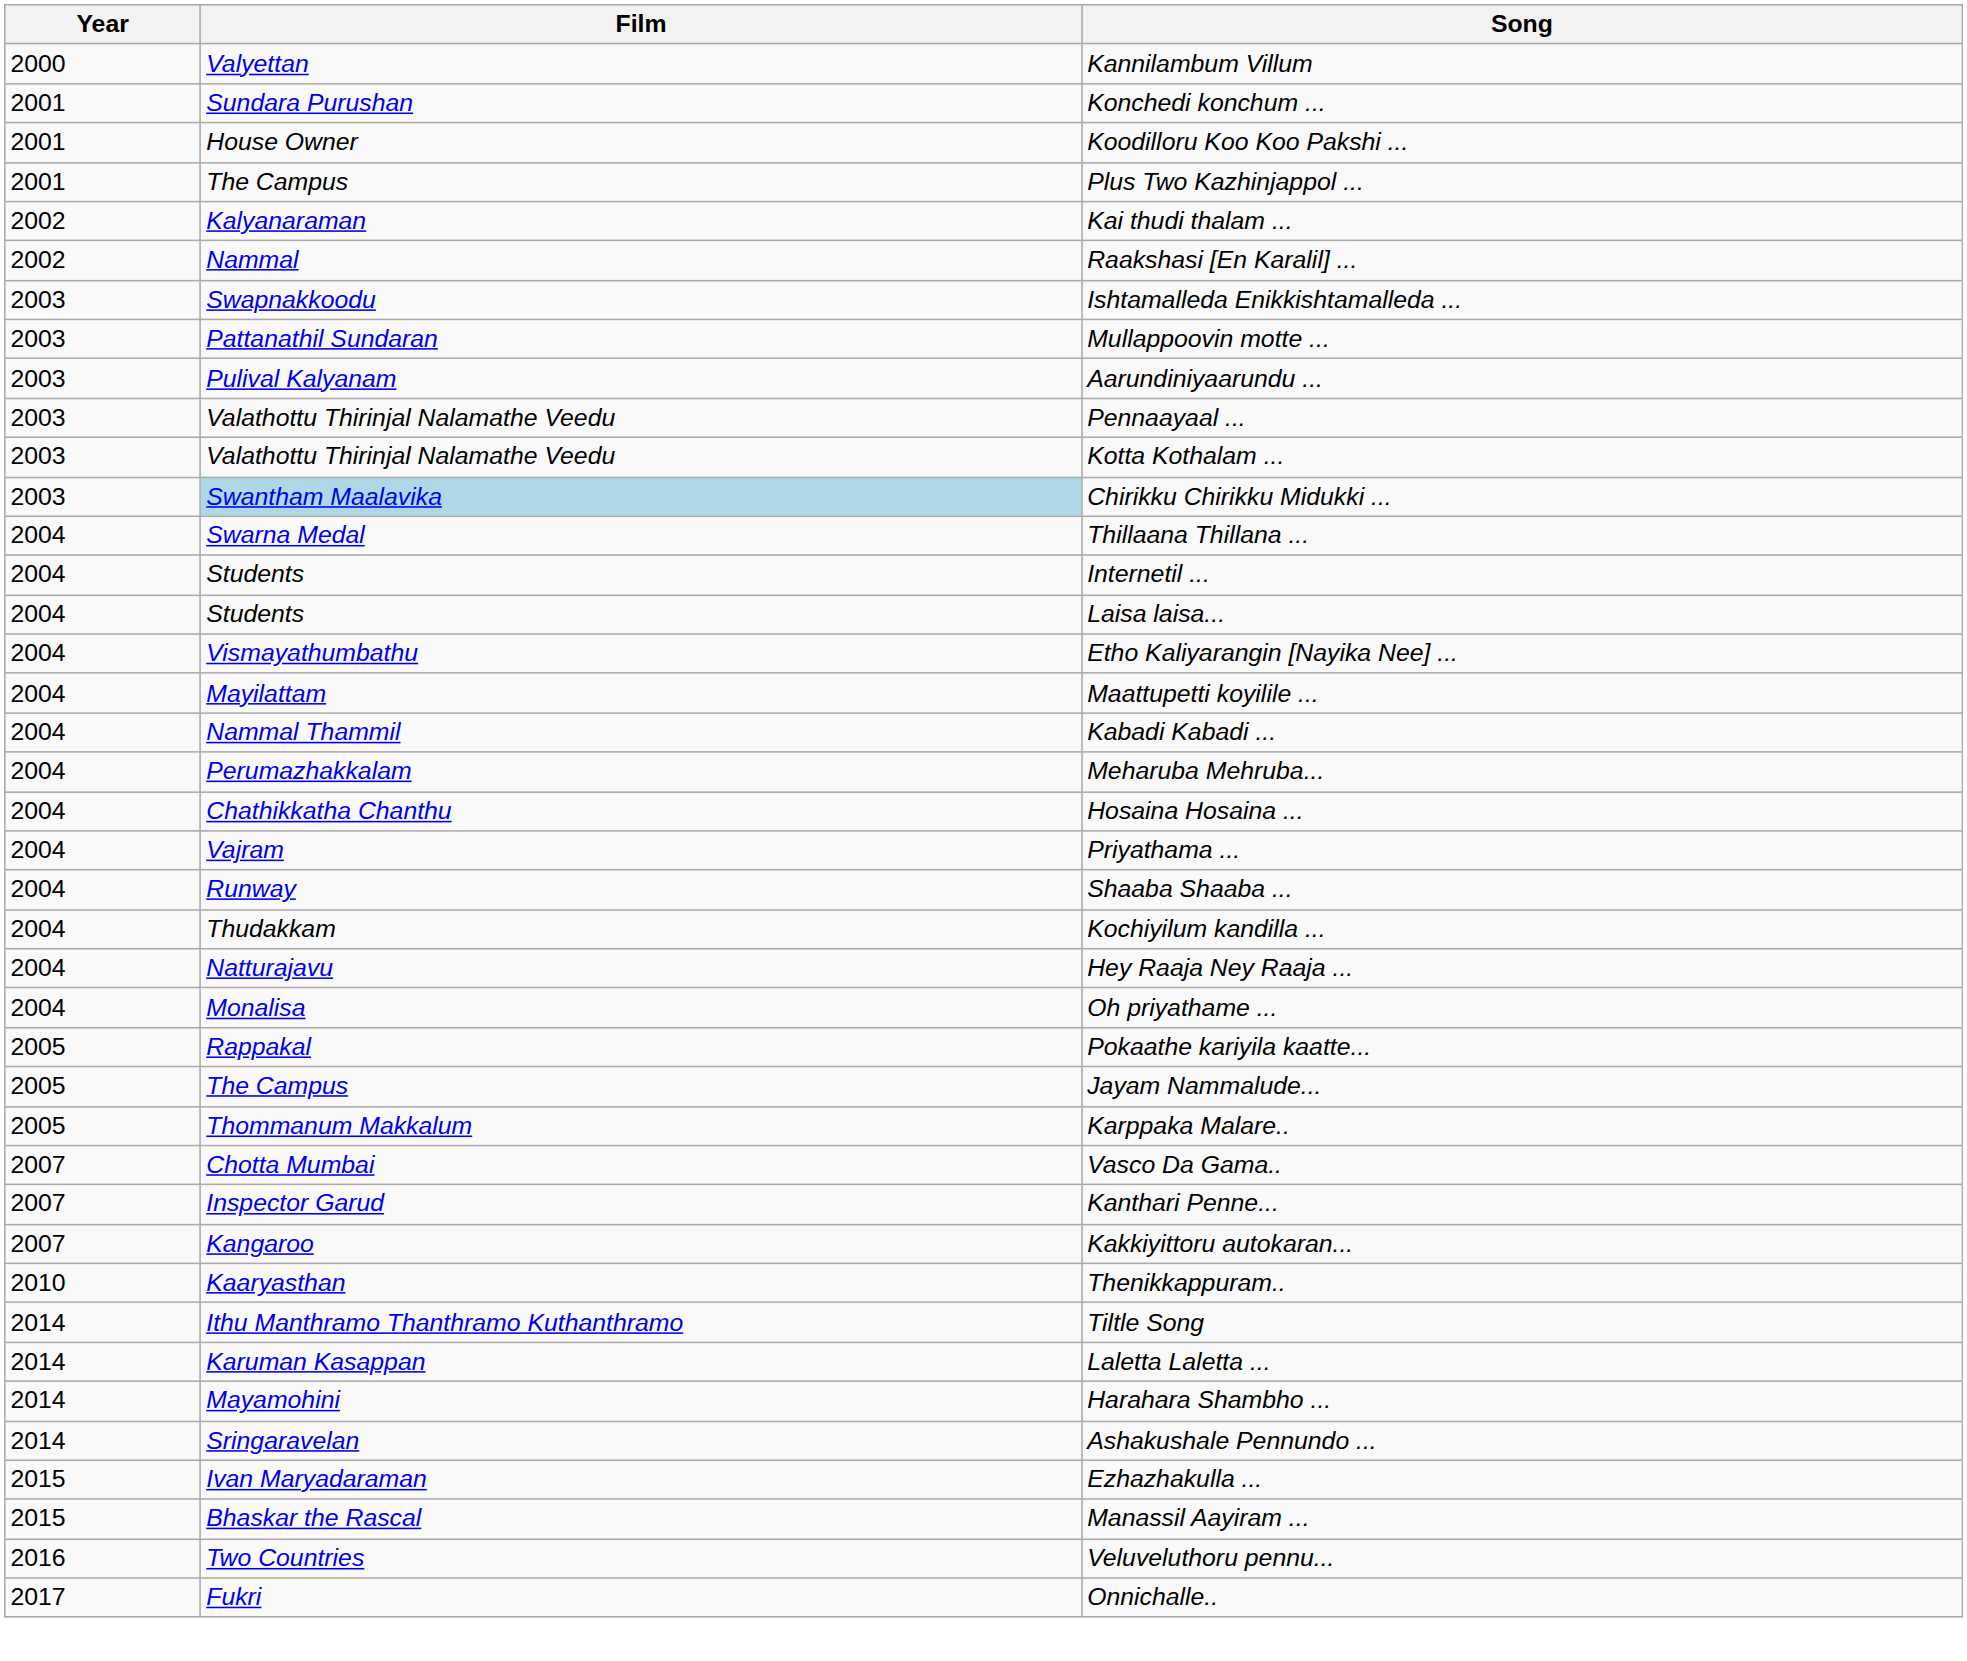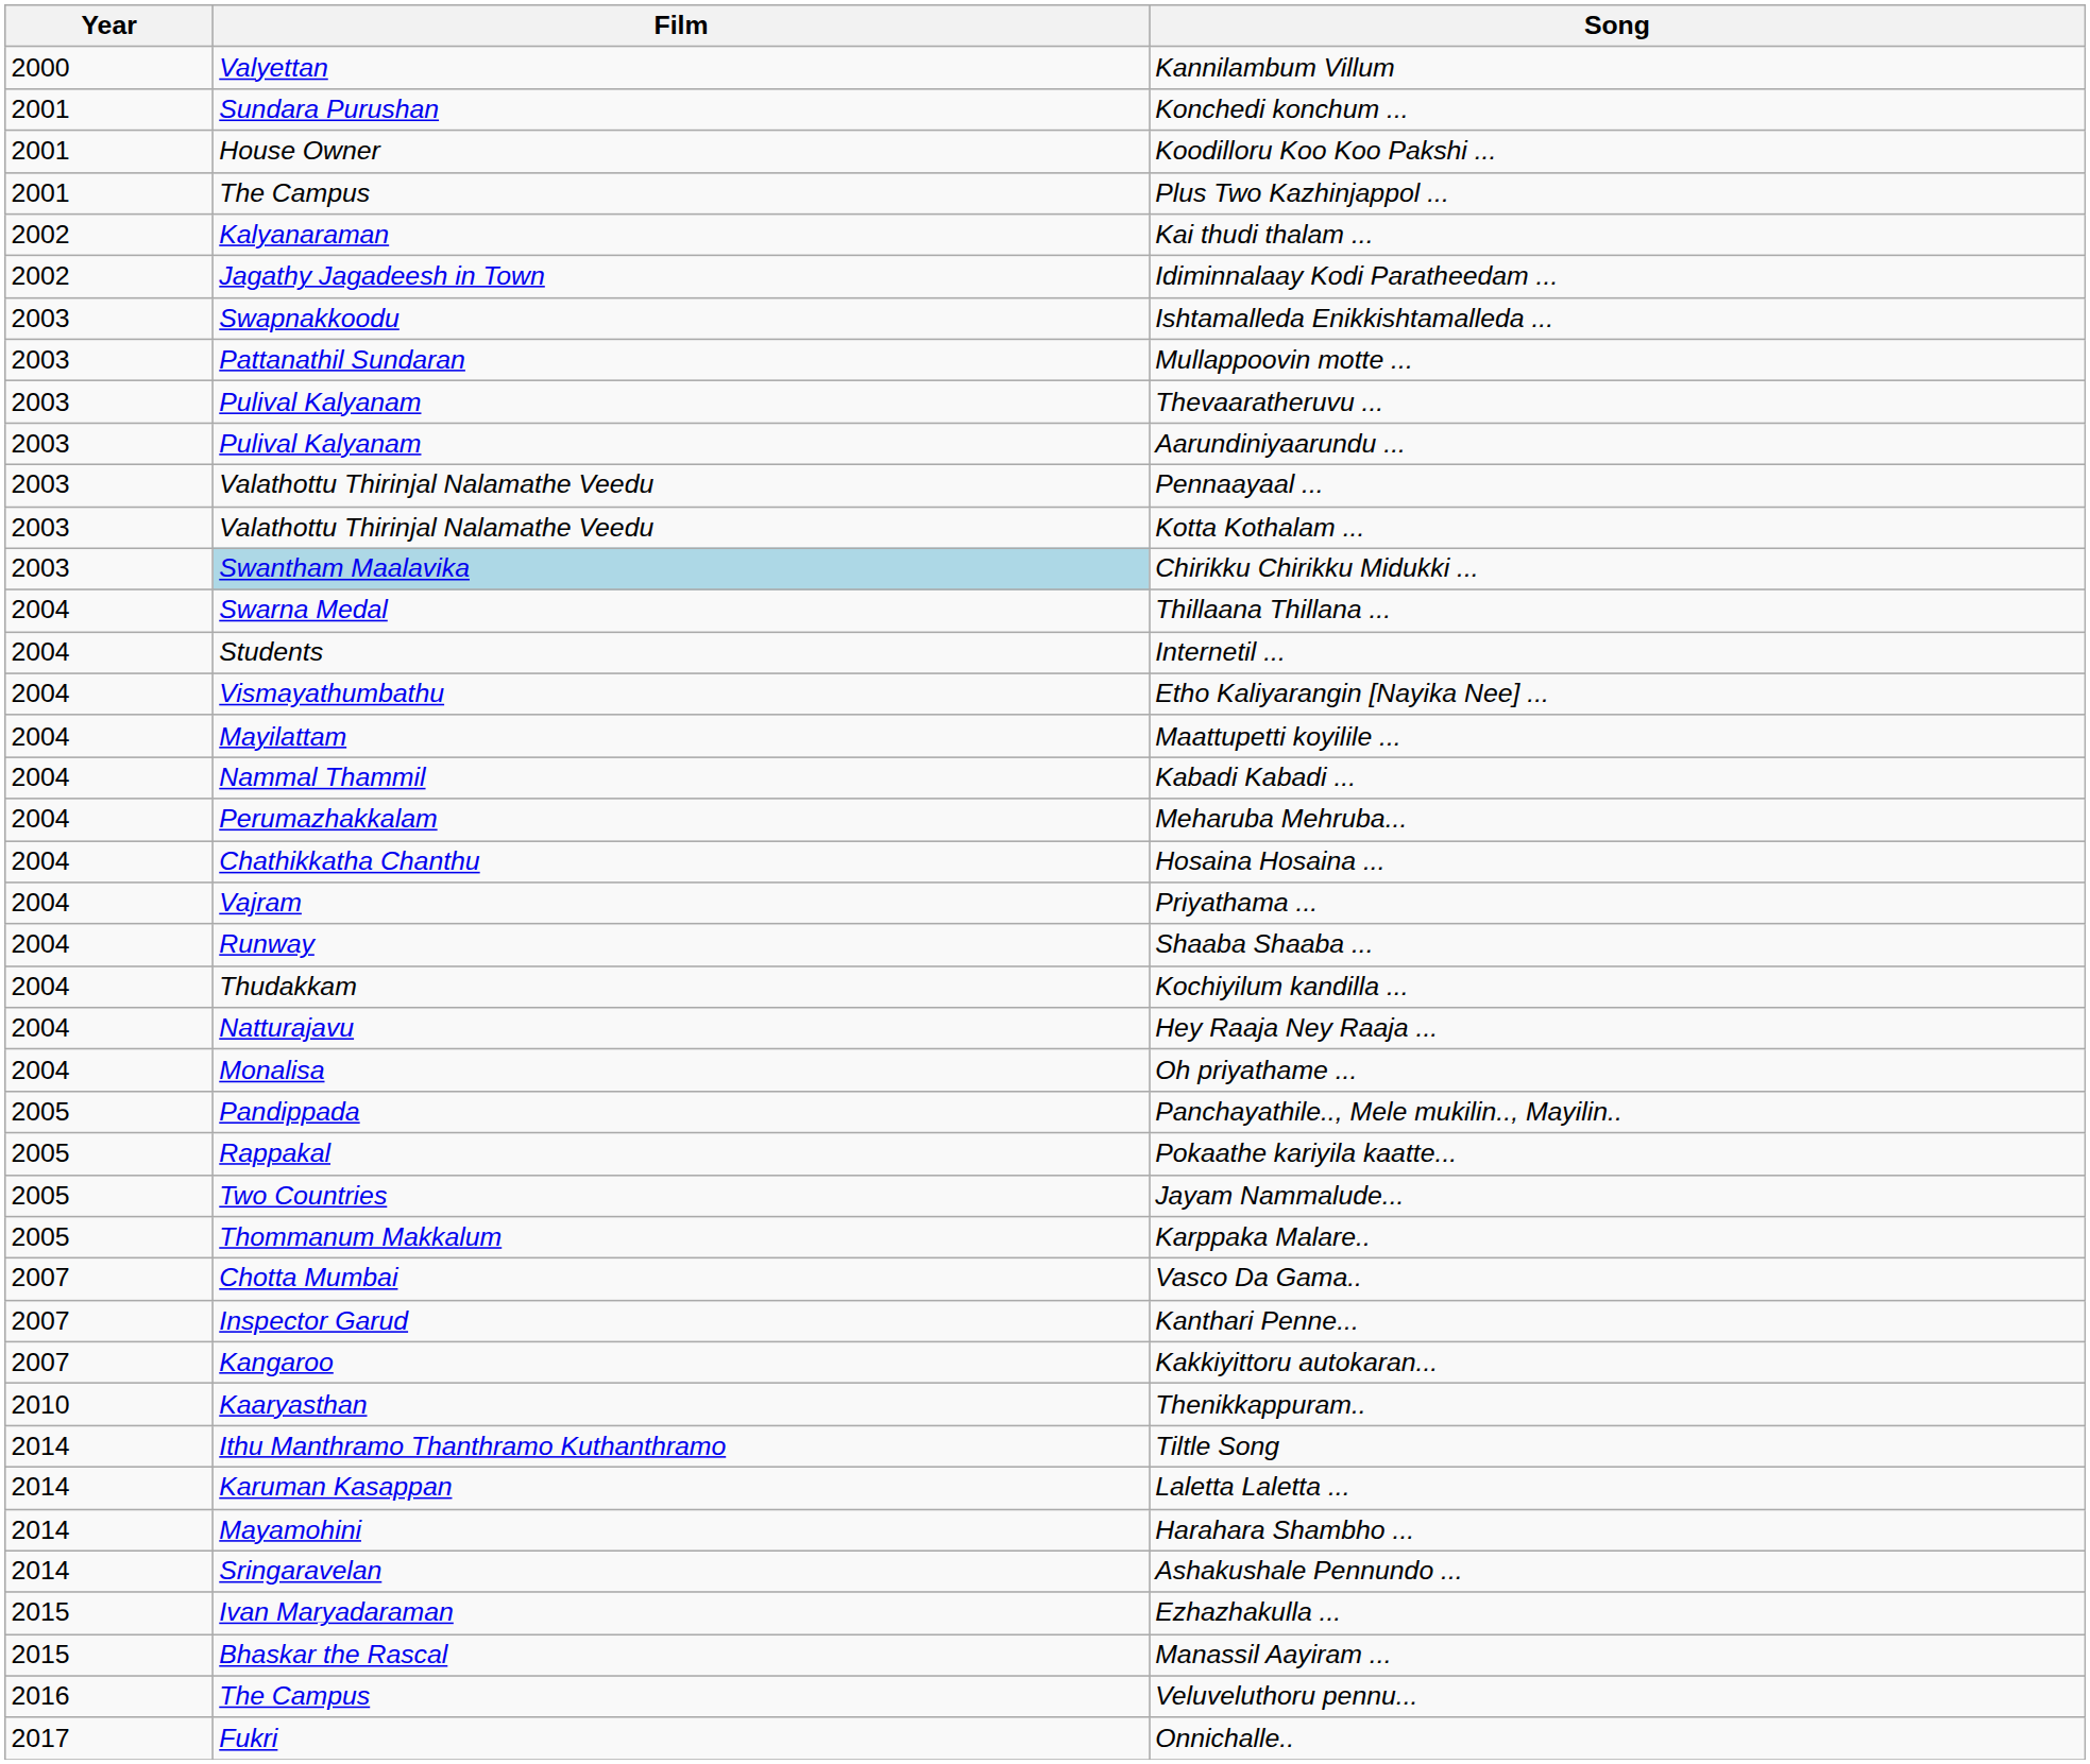 <table class="wikitable" style="width:100%;">
 <tr>
 <th style="width:10%;"><strong>Year</strong></th>
 <th style="width:45%;"><strong>Film</strong></th>
 <th style="width:45%;"><strong>Song</strong></th>
 </tr>
 <tr>
 <td>2000</td>
 <td><em><a href='#'>Valyettan</a></em></td>
 <td><em>Kannilambum Villum</em></td>
 </tr>
 <tr>
 <td>2001</td>
 <td><em><a href='#'>Sundara Purushan</a></em></td>
 <td><em>Konchedi konchum ...</em></td>
 </tr>
 <tr>
 <td>2001</td>
 <td><em>House Owner</em></td>
 <td><em>Koodilloru Koo Koo Pakshi ...</em></td>
 </tr>
 <tr>
 <td>2001</td>
 <td><em>The Campus</em></td>
 <td><em>Plus Two Kazhinjappol ...</em></td>
 </tr>
 <tr>
 <td>2002</td>
 <td><em><a href='#'>Kalyanaraman</a></em></td>
 <td><em>Kai thudi thalam ...</em></td>
 </tr>
 <tr>
 <td>2002</td>
-<td><em><a href='#'>Nammal</a></em></td>
-<td><em>Raakshasi [En Karalil] ...</em></td>
+<td><em><a href='#'>Jagathy Jagadeesh in Town</a></em></td>
+<td><em>Idiminnalaay Kodi Paratheedam ...</em></td>
 </tr>
 <tr>
 <td>2003</td>
 <td><em><a href='#'>Swapnakkoodu</a></em></td>
 <td><em>Ishtamalleda Enikkishtamalleda ...</em></td>
 </tr>
 <tr>
 <td>2003</td>
 <td><em><a href='#'>Pattanathil Sundaran</a></em></td>
 <td><em>Mullappoovin motte ...</em></td>
+</tr>
+<tr>
+<td>2003</td>
+<td><em><a href='#'>Pulival Kalyanam</a></em></td>
+<td><em>Thevaaratheruvu ...</em></td>
 </tr>
 <tr>
 <td>2003</td>
 <td><em><a href='#'>Pulival Kalyanam</a></em></td>
 <td><em>Aarundiniyaarundu ...</em></td>
 </tr>
 <tr>
 <td>2003</td>
 <td><em>Valathottu Thirinjal Nalamathe Veedu</em></td>
 <td><em>Pennaayaal ...</em></td>
 </tr>
 <tr>
 <td>2003</td>
 <td><em>Valathottu Thirinjal Nalamathe Veedu</em></td>
 <td><em>Kotta Kothalam ...</em></td>
 </tr>
 <tr>
 <td>2003</td>
 <td style="background: lightblue;"><em><a href='#'>Swantham Maalavika</a></em></td>
 <td><em>Chirikku Chirikku Midukki ...</em></td>
 </tr>
 <tr>
 <td>2004</td>
 <td><em><a href='#'>Swarna Medal</a></em></td>
 <td><em>Thillaana Thillana ...</em></td>
 </tr>
 <tr>
 <td>2004</td>
 <td><em>Students</em></td>
 <td><em>Internetil ...</em></td>
-</tr>
-<tr>
-<td>2004</td>
-<td><em>Students</em></td>
-<td><em>Laisa laisa...</em></td>
 </tr>
 <tr>
 <td>2004</td>
 <td><em><a href='#'>Vismayathumbathu</a></em></td>
 <td><em>Etho Kaliyarangin [Nayika Nee] ...</em></td>
 </tr>
 <tr>
 <td>2004</td>
 <td><em><a href='#'>Mayilattam</a></em></td>
 <td><em>Maattupetti koyilile ...</em></td>
 </tr>
 <tr>
 <td>2004</td>
 <td><em><a href='#'>Nammal Thammil</a></em></td>
 <td><em>Kabadi Kabadi ...</em></td>
 </tr>
 <tr>
 <td>2004</td>
 <td><em><a href='#'>Perumazhakkalam</a></em></td>
 <td><em>Meharuba Mehruba...</em></td>
 </tr>
 <tr>
 <td>2004</td>
 <td><em><a href='#'>Chathikkatha Chanthu</a></em></td>
 <td><em>Hosaina Hosaina ...</em></td>
 </tr>
 <tr>
 <td>2004</td>
 <td><em><a href='#'>Vajram</a></em></td>
 <td><em>Priyathama ...</em></td>
 </tr>
 <tr>
 <td>2004</td>
 <td><em><a href='#'>Runway</a></em></td>
 <td><em>Shaaba Shaaba ...</em></td>
 </tr>
 <tr>
 <td>2004</td>
 <td><em>Thudakkam</em></td>
 <td><em>Kochiyilum kandilla ...</em></td>
 </tr>
 <tr>
 <td>2004</td>
 <td><em><a href='#'>Natturajavu</a></em></td>
 <td><em>Hey Raaja Ney Raaja ...</em></td>
 </tr>
 <tr>
 <td>2004</td>
 <td><em><a href='#'>Monalisa</a></em></td>
 <td><em>Oh priyathame ...</em></td>
 </tr>
 <tr>
 <td>2005</td>
+<td><em><a href='#'>Pandippada</a></em></td>
+<td><em>Panchayathile.., Mele mukilin.., Mayilin..</em></td>
+</tr>
+<tr>
+<td>2005</td>
 <td><em><a href='#'>Rappakal</a></em></td>
 <td><em>Pokaathe kariyila kaatte...</em></td>
 </tr>
 <tr>
 <td>2005</td>
-<td><em><a href='#'>The Campus</a></em></td>
+<td><em><a href='#'>Two Countries</a></em></td>
 <td><em>Jayam Nammalude...</em></td>
 </tr>
 <tr>
 <td>2005</td>
 <td><em><a href='#'>Thommanum Makkalum</a></em></td>
 <td><em>Karppaka Malare..</em></td>
 </tr>
 <tr>
 <td>2007</td>
 <td><em><a href='#'>Chotta Mumbai</a></em></td>
 <td><em>Vasco Da Gama..</em></td>
 </tr>
 <tr>
 <td>2007</td>
 <td><em><a href='#'>Inspector Garud</a></em></td>
 <td><em>Kanthari Penne...</em></td>
 </tr>
 <tr>
 <td>2007</td>
 <td><em><a href='#'>Kangaroo</a></em></td>
 <td><em>Kakkiyittoru autokaran...</em></td>
 </tr>
 <tr>
 <td>2010</td>
 <td><em><a href='#'>Kaaryasthan</a></em></td>
 <td><em>Thenikkappuram..</em></td>
 </tr>
 <tr>
 <td>2014</td>
 <td><em><a href='#'>Ithu Manthramo Thanthramo Kuthanthramo</a></em></td>
 <td><em>Tiltle Song</em></td>
 </tr>
 <tr>
 <td>2014</td>
 <td><em><a href='#'>Karuman Kasappan</a></em></td>
 <td><em>Laletta Laletta ...</em></td>
 </tr>
 <tr>
 <td>2014</td>
 <td><em><a href='#'>Mayamohini</a></em></td>
 <td><em>Harahara Shambho ...</em></td>
 </tr>
 <tr>
 <td>2014</td>
 <td><em><a href='#'>Sringaravelan</a></em></td>
 <td><em>Ashakushale Pennundo ...</em></td>
 </tr>
 <tr>
 <td>2015</td>
 <td><em><a href='#'>Ivan Maryadaraman</a></em></td>
 <td><em>Ezhazhakulla ...</em></td>
 </tr>
 <tr>
 <td>2015</td>
 <td><em><a href='#'>Bhaskar the Rascal</a></em></td>
 <td><em>Manassil Aayiram ...</em></td>
 </tr>
 <tr>
 <td>2016</td>
-<td><em><a href='#'>Two Countries</a></em></td>
+<td><em><a href='#'>The Campus</a></em></td>
 <td><em>Veluveluthoru pennu...</em></td>
 </tr>
 <tr>
 <td>2017</td>
 <td><em><a href='#'>Fukri</a></em></td>
 <td><em>Onnichalle..</em></td>
 </tr>
 </table>
